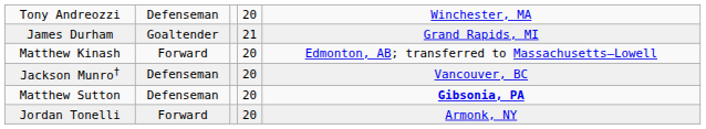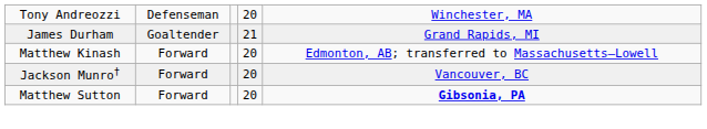 <table class="wikitable" width="60%">
 <tr align="center" bgcolor="">
 <td>Tony Andreozzi</td>
 <td>Defenseman</td>
 <td></td>
 <td>20</td>
 <td><a href='#'>Winchester, MA</a></td>
 </tr>
 <tr align="center" bgcolor="f0f0f0">
 <td>James Durham</td>
 <td>Goaltender</td>
 <td></td>
 <td>21</td>
 <td><a href='#'>Grand Rapids, MI</a></td>
 </tr>
 <tr align="center" bgcolor="">
 <td>Matthew Kinash</td>
 <td>Forward</td>
 <td></td>
 <td>20</td>
 <td><a href='#'>Edmonton, AB</a>; transferred to <a href='#'>Massachusetts–Lowell</a></td>
 </tr>
 <tr align="center" bgcolor="f0f0f0">
 <td>Jackson Munro<sup>†</sup></td>
-<td>Defenseman</td>
+<td>Forward</td>
 <td></td>
 <td>20</td>
 <td><a href='#'>Vancouver, BC</a></td>
 </tr>
 <tr align="center" bgcolor="">
 <td>Matthew Sutton</td>
-<td>Defenseman</td>
+<td>Forward</td>
 <td></td>
 <td>20</td>
 <td><strong><a href='#'>Gibsonia, PA</a></strong></td>
 </tr>
-<tr align="center" bgcolor="f0f0f0">
-<td>Jordan Tonelli</td>
-<td>Forward</td>
-<td></td>
-<td>20</td>
-<td><a href='#'>Armonk, NY</a></td>
-</tr>
 </table>
